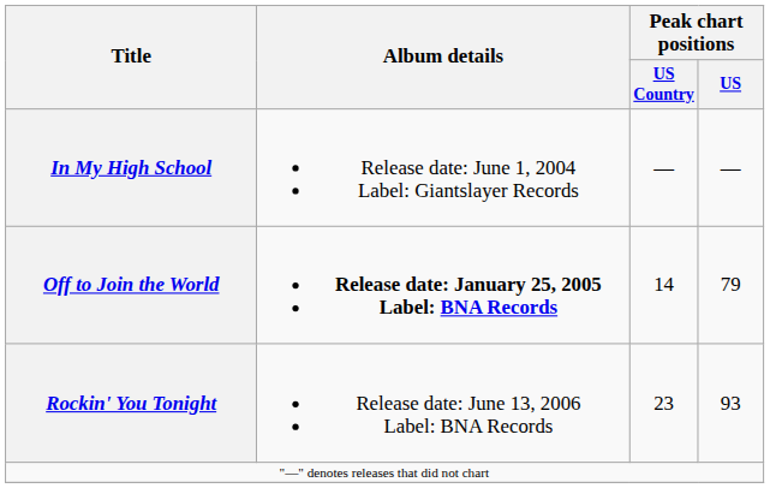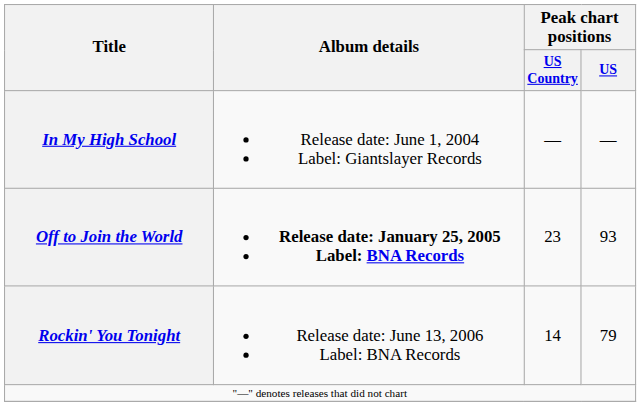 <table class="wikitable plainrowheaders" style="text-align:center;">
 <tr>
 <th rowspan="2" style="width:12em;">Title</th>
 <th rowspan="2" style="width:18em;">Album details</th>
 <th colspan="2">Peak chart<br>positions</th>
 </tr>
 <tr style="font-size:smaller;">
 <th width="45"><a href='#'>US Country</a></th>
 <th width="45"><a href='#'>US</a></th>
 </tr>
 <tr>
 <th scope="row"><em><a href='#'>In My High School</a></em></th>
 <td><br><ul><li>Release date: June 1, 2004</li><li>Label: Giantslayer Records</li></ul></td>
 <td>—</td>
 <td>—</td>
 </tr>
 <tr>
 <th scope="row"><em><a href='#'>Off to Join the World</a></em></th>
 <td><strong><br><ul><li>Release date: January 25, 2005</li><li>Label: <a href='#'>BNA Records</a></li></ul></strong></td>
-<td>14</td>
-<td>79</td>
+<td>23</td>
+<td>93</td>
 </tr>
 <tr>
 <th scope="row"><em><a href='#'>Rockin' You Tonight</a></em></th>
 <td><br><ul><li>Release date: June 13, 2006</li><li>Label: BNA Records</li></ul></td>
-<td>23</td>
-<td>93</td>
+<td>14</td>
+<td>79</td>
 </tr>
 <tr>
 <td colspan="4" style="font-size:8pt">"—" denotes releases that did not chart</td>
 </tr>
 <tr>
 </tr>
 </table>
